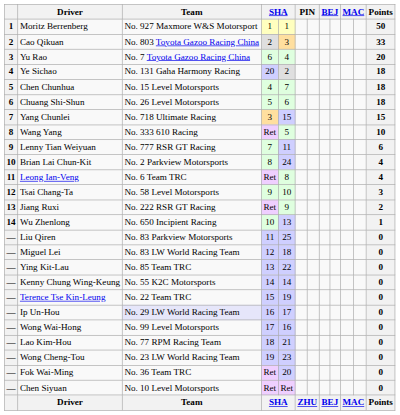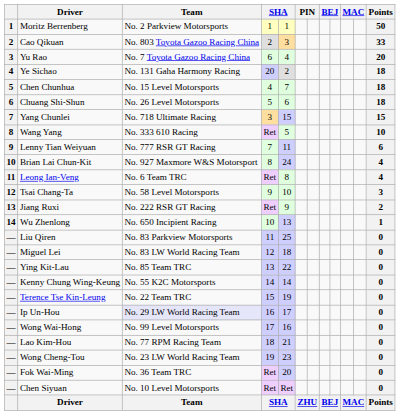 <table class="wikitable" style="font-size:85%; text-align:center;">
 <tr>
 <th></th>
 <th>Driver</th>
 <th>Team</th>
 <th colspan="2"><a href='#'>SHA</a><br></th>
 <th colspan="2">PIN<br></th>
 <th colspan="2"><a href='#'>BEJ</a><br></th>
 <th colspan="2"><a href='#'>MAC</a><br></th>
 <th>Points</th>
 </tr>
 <tr>
 <th>1</th>
 <td align="left"> Moritz Berrenberg</td>
-<td align="left"> No. 927 Maxmore W&S Motorsport</td>
+<td align="left"> No. 2 Parkview Motorsports</td>
 <td style="background:#FFFFBF;">1</td>
 <td style="background:#FFFFBF;">1</td>
 <td></td>
 <td></td>
 <td></td>
 <td></td>
 <td></td>
 <td></td>
 <th>50</th>
 </tr>
 <tr>
 <th>2</th>
 <td align="left"> Cao Qikuan</td>
 <td align="left"> No. 803 <a href='#'>Toyota Gazoo Racing China</a></td>
 <td style="background:#DFDFDF;">2</td>
 <td style="background:#FFDF9F;">3</td>
 <td></td>
 <td></td>
 <td></td>
 <td></td>
 <td></td>
 <td></td>
 <th>33</th>
 </tr>
 <tr>
 <th>3</th>
 <td align="left"> Yu Rao</td>
 <td align="left"> No. 7 <a href='#'>Toyota Gazoo Racing China</a></td>
 <td style="background:#DFFFDF;">6</td>
 <td style="background:#DFFFDF;">4</td>
 <td></td>
 <td></td>
 <td></td>
 <td></td>
 <td></td>
 <td></td>
 <th>20</th>
 </tr>
 <tr>
 <th>4</th>
 <td align="left"> Ye Sichao</td>
 <td align="left"> No. 131 Gaha Harmony Racing</td>
 <td style="background:#CFCFFF;">20</td>
 <td style="background:#DFDFDF;">2</td>
 <td></td>
 <td></td>
 <td></td>
 <td></td>
 <td></td>
 <td></td>
 <th>18</th>
 </tr>
 <tr>
 <th>5</th>
 <td align="left"> Chen Chunhua</td>
 <td align="left"> No. 15 Level Motorsports</td>
 <td style="background:#DFFFDF;">4</td>
 <td style="background:#DFFFDF;">7</td>
 <td></td>
 <td></td>
 <td></td>
 <td></td>
 <td></td>
 <td></td>
 <th>18</th>
 </tr>
 <tr>
 <th>6</th>
 <td align="left"> Chuang Shi-Shun</td>
 <td align="left"> No. 26 Level Motorsports</td>
 <td style="background:#DFFFDF;">5</td>
 <td style="background:#DFFFDF;">6</td>
 <td></td>
 <td></td>
 <td></td>
 <td></td>
 <td></td>
 <td></td>
 <th>18</th>
 </tr>
 <tr>
 <th>7</th>
 <td align="left"> Yang Chunlei</td>
 <td align="left"> No. 718 Ultimate Racing</td>
 <td style="background:#FFDF9F;">3</td>
 <td style="background:#CFCFFF;">15</td>
 <td></td>
 <td></td>
 <td></td>
 <td></td>
 <td></td>
 <td></td>
 <th>15</th>
 </tr>
 <tr>
 <th>8</th>
 <td align="left"> Wang Yang</td>
 <td align="left"> No. 333 610 Racing</td>
 <td style="background:#EFCFFF;">Ret</td>
 <td style="background:#DFFFDF;">5</td>
 <td></td>
 <td></td>
 <td></td>
 <td></td>
 <td></td>
 <td></td>
 <th>10</th>
 </tr>
 <tr>
 <th>9</th>
 <td align="left"> Lenny Tian Weiyuan</td>
 <td align="left"> No. 777 RSR GT Racing</td>
 <td style="background:#DFFFDF;">7</td>
 <td style="background:#CFCFFF;">11</td>
 <td></td>
 <td></td>
 <td></td>
 <td></td>
 <td></td>
 <td></td>
 <th>6</th>
 </tr>
 <tr>
 <th>10</th>
 <td align="left"> Brian Lai Chun-Kit</td>
-<td align="left"> No. 2 Parkview Motorsports</td>
+<td align="left"> No. 927 Maxmore W&S Motorsport</td>
 <td style="background:#DFFFDF;">8</td>
 <td style="background:#CFCFFF;">24</td>
 <td></td>
 <td></td>
 <td></td>
 <td></td>
 <td></td>
 <td></td>
 <th>4</th>
 </tr>
 <tr>
 <th>11</th>
 <td align="left"> <a href='#'>Leong Ian-Veng</a></td>
 <td align="left"> No. 6 Team TRC</td>
 <td style="background:#EFCFFF;">Ret</td>
 <td style="background:#DFFFDF;">8</td>
 <td></td>
 <td></td>
 <td></td>
 <td></td>
 <td></td>
 <td></td>
 <th>4</th>
 </tr>
 <tr>
 <th>12</th>
 <td align="left"> Tsai Chang-Ta</td>
 <td align="left"> No. 58 Level Motorsports</td>
 <td style="background:#DFFFDF;">9</td>
 <td style="background:#DFFFDF;">10</td>
 <td></td>
 <td></td>
 <td></td>
 <td></td>
 <td></td>
 <td></td>
 <th>3</th>
 </tr>
 <tr>
 <th>13</th>
 <td align="left"> Jiang Ruxi</td>
 <td align="left"> No. 222 RSR GT Racing</td>
 <td style="background:#EFCFFF;">Ret</td>
 <td style="background:#DFFFDF;">9</td>
 <td></td>
 <td></td>
 <td></td>
 <td></td>
 <td></td>
 <td></td>
 <th>2</th>
 </tr>
 <tr>
 <th>14</th>
 <td align="left"> Wu Zhenlong</td>
 <td align="left"> No. 650 Incipient Racing</td>
 <td style="background:#DFFFDF;">10</td>
 <td style="background:#CFCFFF;">13</td>
 <td></td>
 <td></td>
 <td></td>
 <td></td>
 <td></td>
 <td></td>
 <th>1</th>
 </tr>
 <tr>
 <th>—</th>
 <td align="left"> Liu Qiren</td>
 <td align="left"> No. 83 Parkview Motorsports</td>
 <td style="background:#CFCFFF;">11</td>
 <td style="background:#CFCFFF;">25</td>
 <td></td>
 <td></td>
 <td></td>
 <td></td>
 <td></td>
 <td></td>
 <th>0</th>
 </tr>
 <tr>
 <th>—</th>
 <td align="left"> Miguel Lei</td>
 <td align="left"> No. 83 LW World Racing Team</td>
 <td style="background:#CFCFFF;">12</td>
 <td style="background:#CFCFFF;">18</td>
 <td></td>
 <td></td>
 <td></td>
 <td></td>
 <td></td>
 <td></td>
 <th>0</th>
 </tr>
 <tr>
 <th>—</th>
 <td align="left"> Ying Kit-Lau</td>
 <td align="left"> No. 85 Team TRC</td>
 <td style="background:#CFCFFF;">13</td>
 <td style="background:#CFCFFF;">22</td>
 <td></td>
 <td></td>
 <td></td>
 <td></td>
 <td></td>
 <td></td>
 <th>0</th>
 </tr>
 <tr>
 <th>—</th>
 <td align="left"> Kenny Chung Wing-Keung</td>
 <td align="left"> No. 55 K2C Motorsports</td>
 <td style="background:#CFCFFF;">14</td>
 <td style="background:#CFCFFF;">14</td>
 <td></td>
 <td></td>
 <td></td>
 <td></td>
 <td></td>
 <td></td>
 <th>0</th>
 </tr>
 <tr>
 <th>—</th>
 <td align="left"> <a href='#'>Terence Tse Kin-Leung</a></td>
 <td align="left"> No. 22 Team TRC</td>
 <td style="background:#CFCFFF;">15</td>
 <td style="background:#CFCFFF;">19</td>
 <td></td>
 <td></td>
 <td></td>
 <td></td>
 <td></td>
 <td></td>
 <th>0</th>
 </tr>
 <tr>
 <th>—</th>
 <td align="left"> Ip Un-Hou</td>
 <td align="left" style="background: lavender;"> No. 29 LW World Racing Team</td>
 <td style="background:#CFCFFF;">16</td>
 <td style="background:#CFCFFF;">17</td>
 <td></td>
 <td></td>
 <td></td>
 <td></td>
 <td></td>
 <td></td>
 <th>0</th>
 </tr>
 <tr>
 <th>—</th>
 <td align="left"> Wong Wai-Hong</td>
 <td align="left"> No. 99 Level Motorsports</td>
 <td style="background:#CFCFFF;">17</td>
 <td style="background:#CFCFFF;">16</td>
 <td></td>
 <td></td>
 <td></td>
 <td></td>
 <td></td>
 <td></td>
 <th>0</th>
 </tr>
 <tr>
 <th>—</th>
 <td align="left"> Lao Kim-Hou</td>
 <td align="left"> No. 77 RPM Racing Team</td>
 <td style="background:#CFCFFF;">18</td>
 <td style="background:#CFCFFF;">21</td>
 <td></td>
 <td></td>
 <td></td>
 <td></td>
 <td></td>
 <td></td>
 <th>0</th>
 </tr>
 <tr>
 <th>—</th>
 <td align="left"> Wong Cheng-Tou</td>
 <td align="left"> No. 23 LW World Racing Team</td>
 <td style="background:#CFCFFF;">19</td>
 <td style="background:#CFCFFF;">23</td>
 <td></td>
 <td></td>
 <td></td>
 <td></td>
 <td></td>
 <td></td>
 <th>0</th>
 </tr>
 <tr>
 <th>—</th>
 <td align="left"> Fok Wai-Ming</td>
 <td align="left"> No. 36 Team TRC</td>
 <td style="background:#EFCFFF;">Ret</td>
 <td style="background:#CFCFFF;">20</td>
 <td></td>
 <td></td>
 <td></td>
 <td></td>
 <td></td>
 <td></td>
 <th>0</th>
 </tr>
 <tr>
 <th>—</th>
 <td align="left"> Chen Siyuan</td>
 <td align="left"> No. 10 Level Motorsports</td>
 <td style="background:#EFCFFF;">Ret</td>
 <td style="background:#EFCFFF;">Ret</td>
 <td></td>
 <td></td>
 <td></td>
 <td></td>
 <td></td>
 <td></td>
 <th>0</th>
 </tr>
 <tr>
 <th></th>
 <th>Driver</th>
 <th>Team</th>
 <th colspan="2"><a href='#'>SHA</a><br></th>
 <th colspan="2"><a href='#'>ZHU</a><br></th>
 <th colspan="2"><a href='#'>BEJ</a><br></th>
 <th colspan="2"><a href='#'>MAC</a><br></th>
 <th>Points</th>
 </tr>
 </table>
